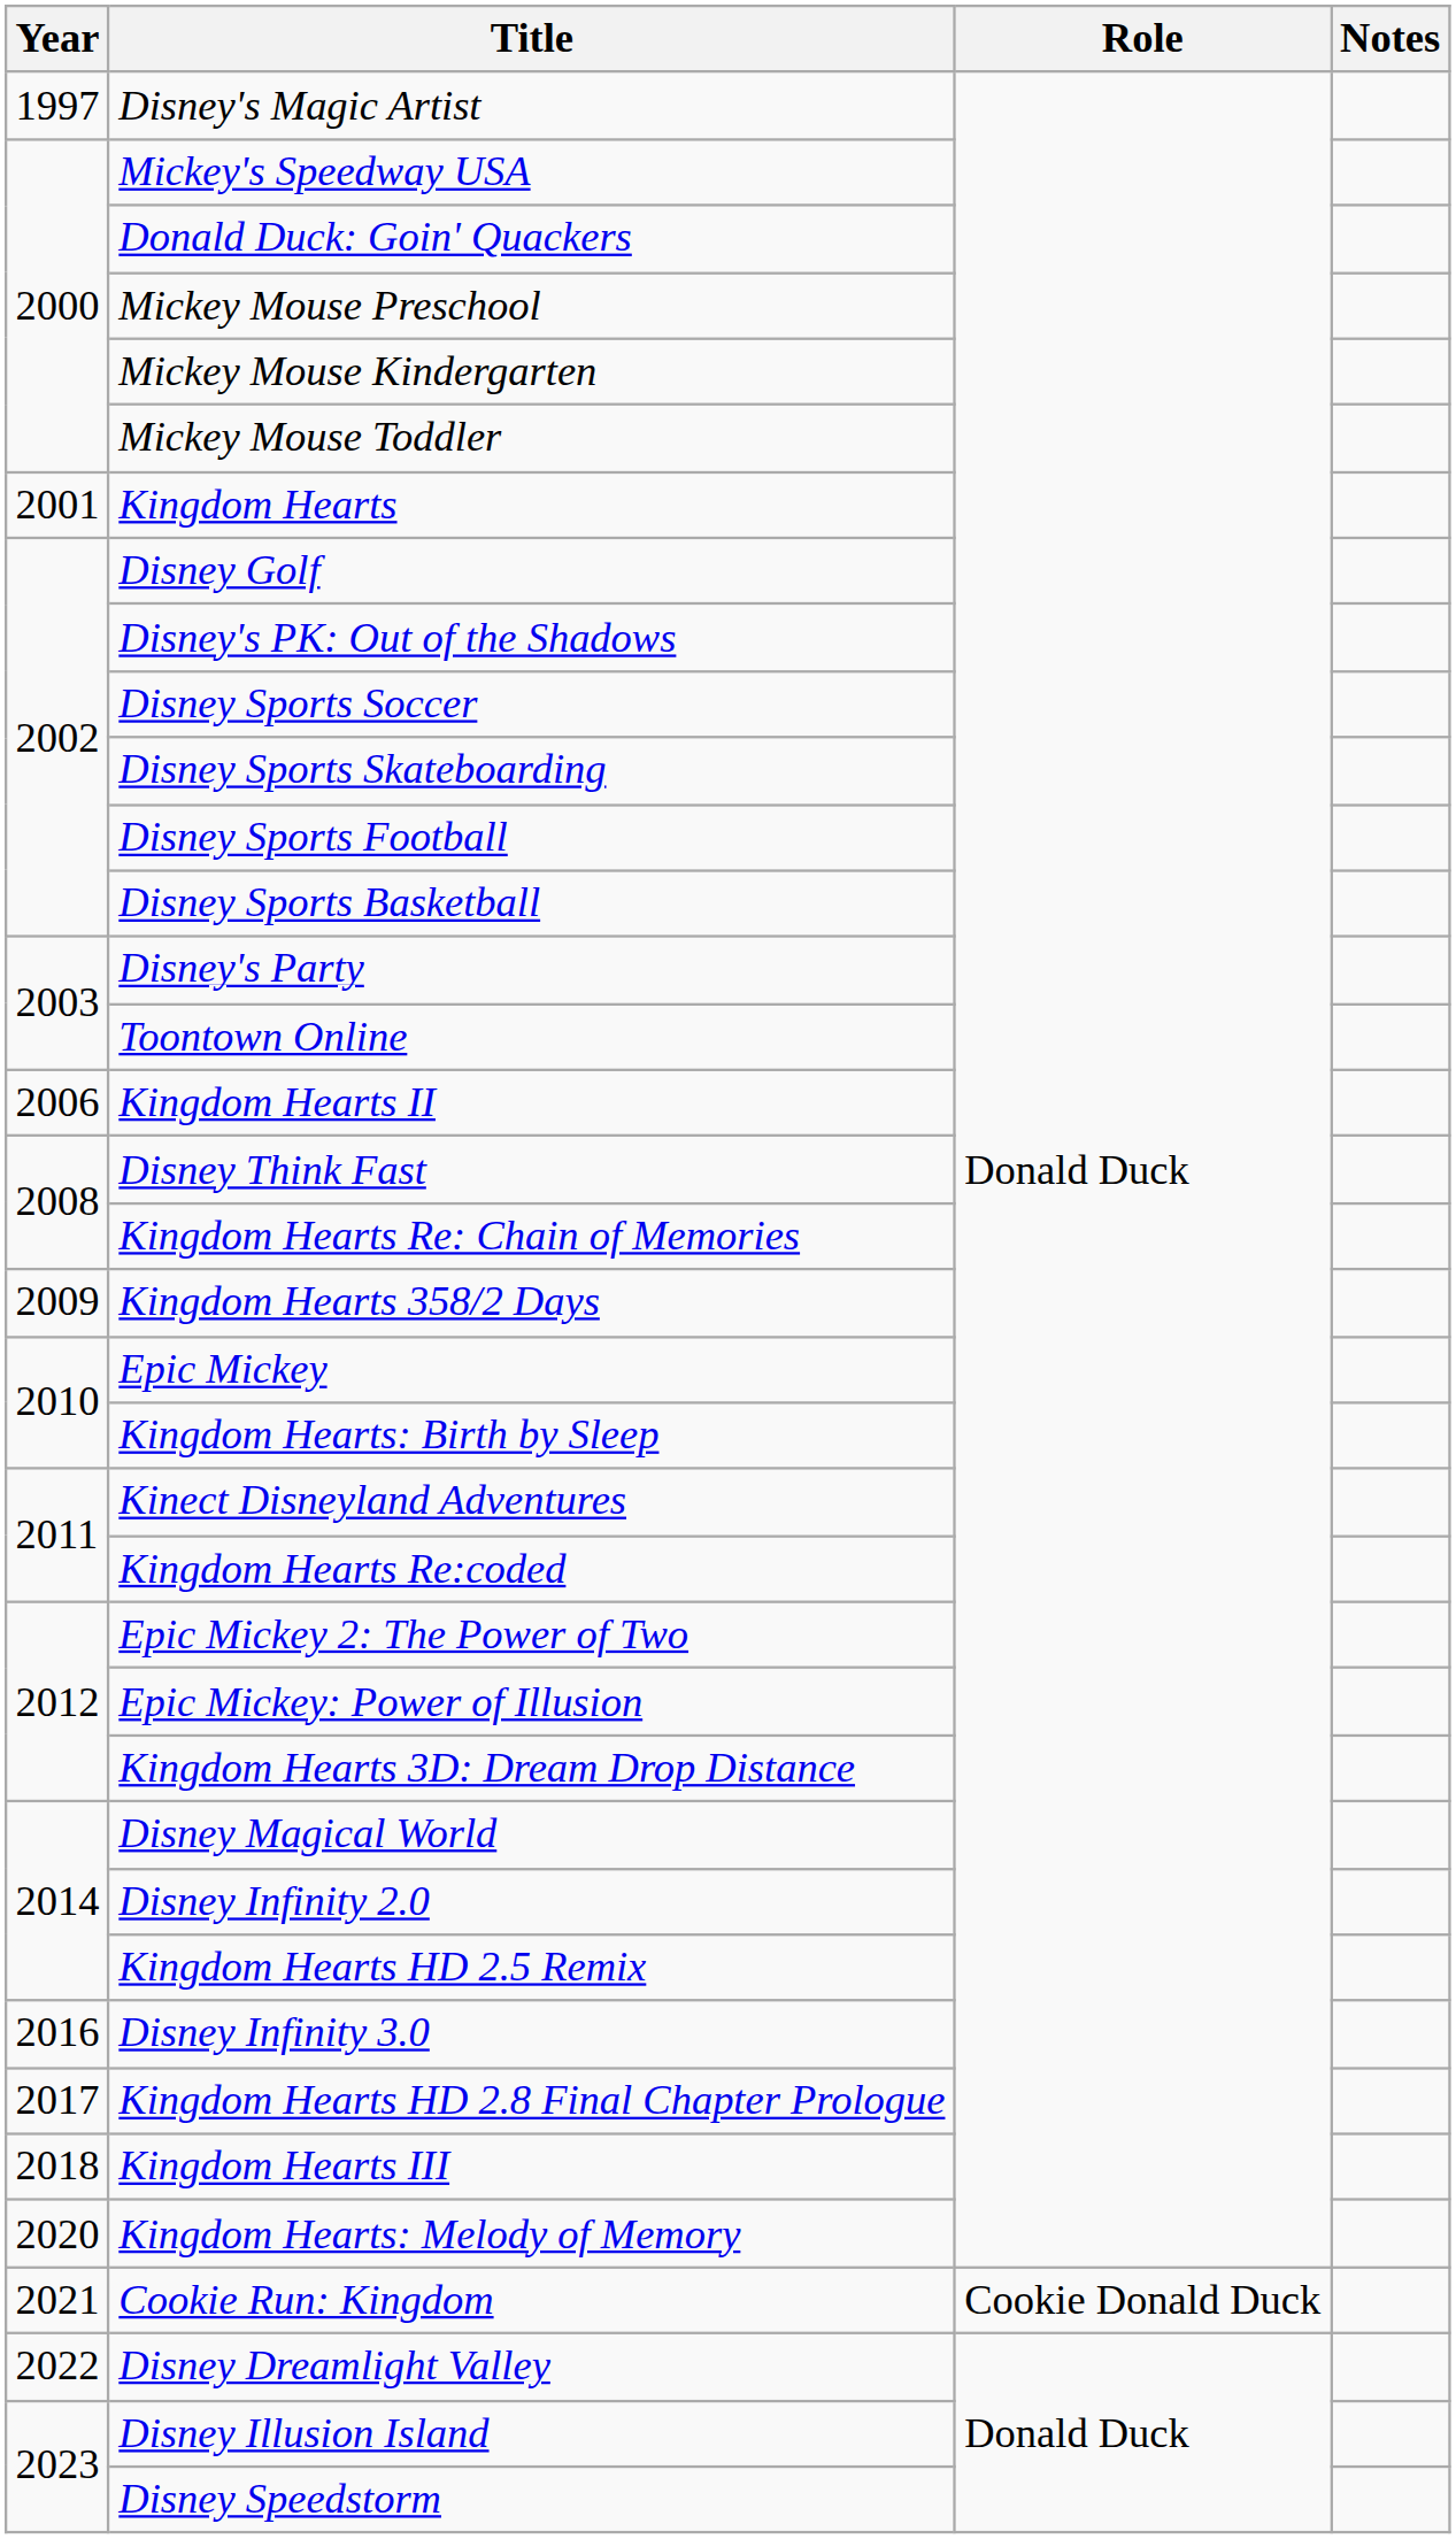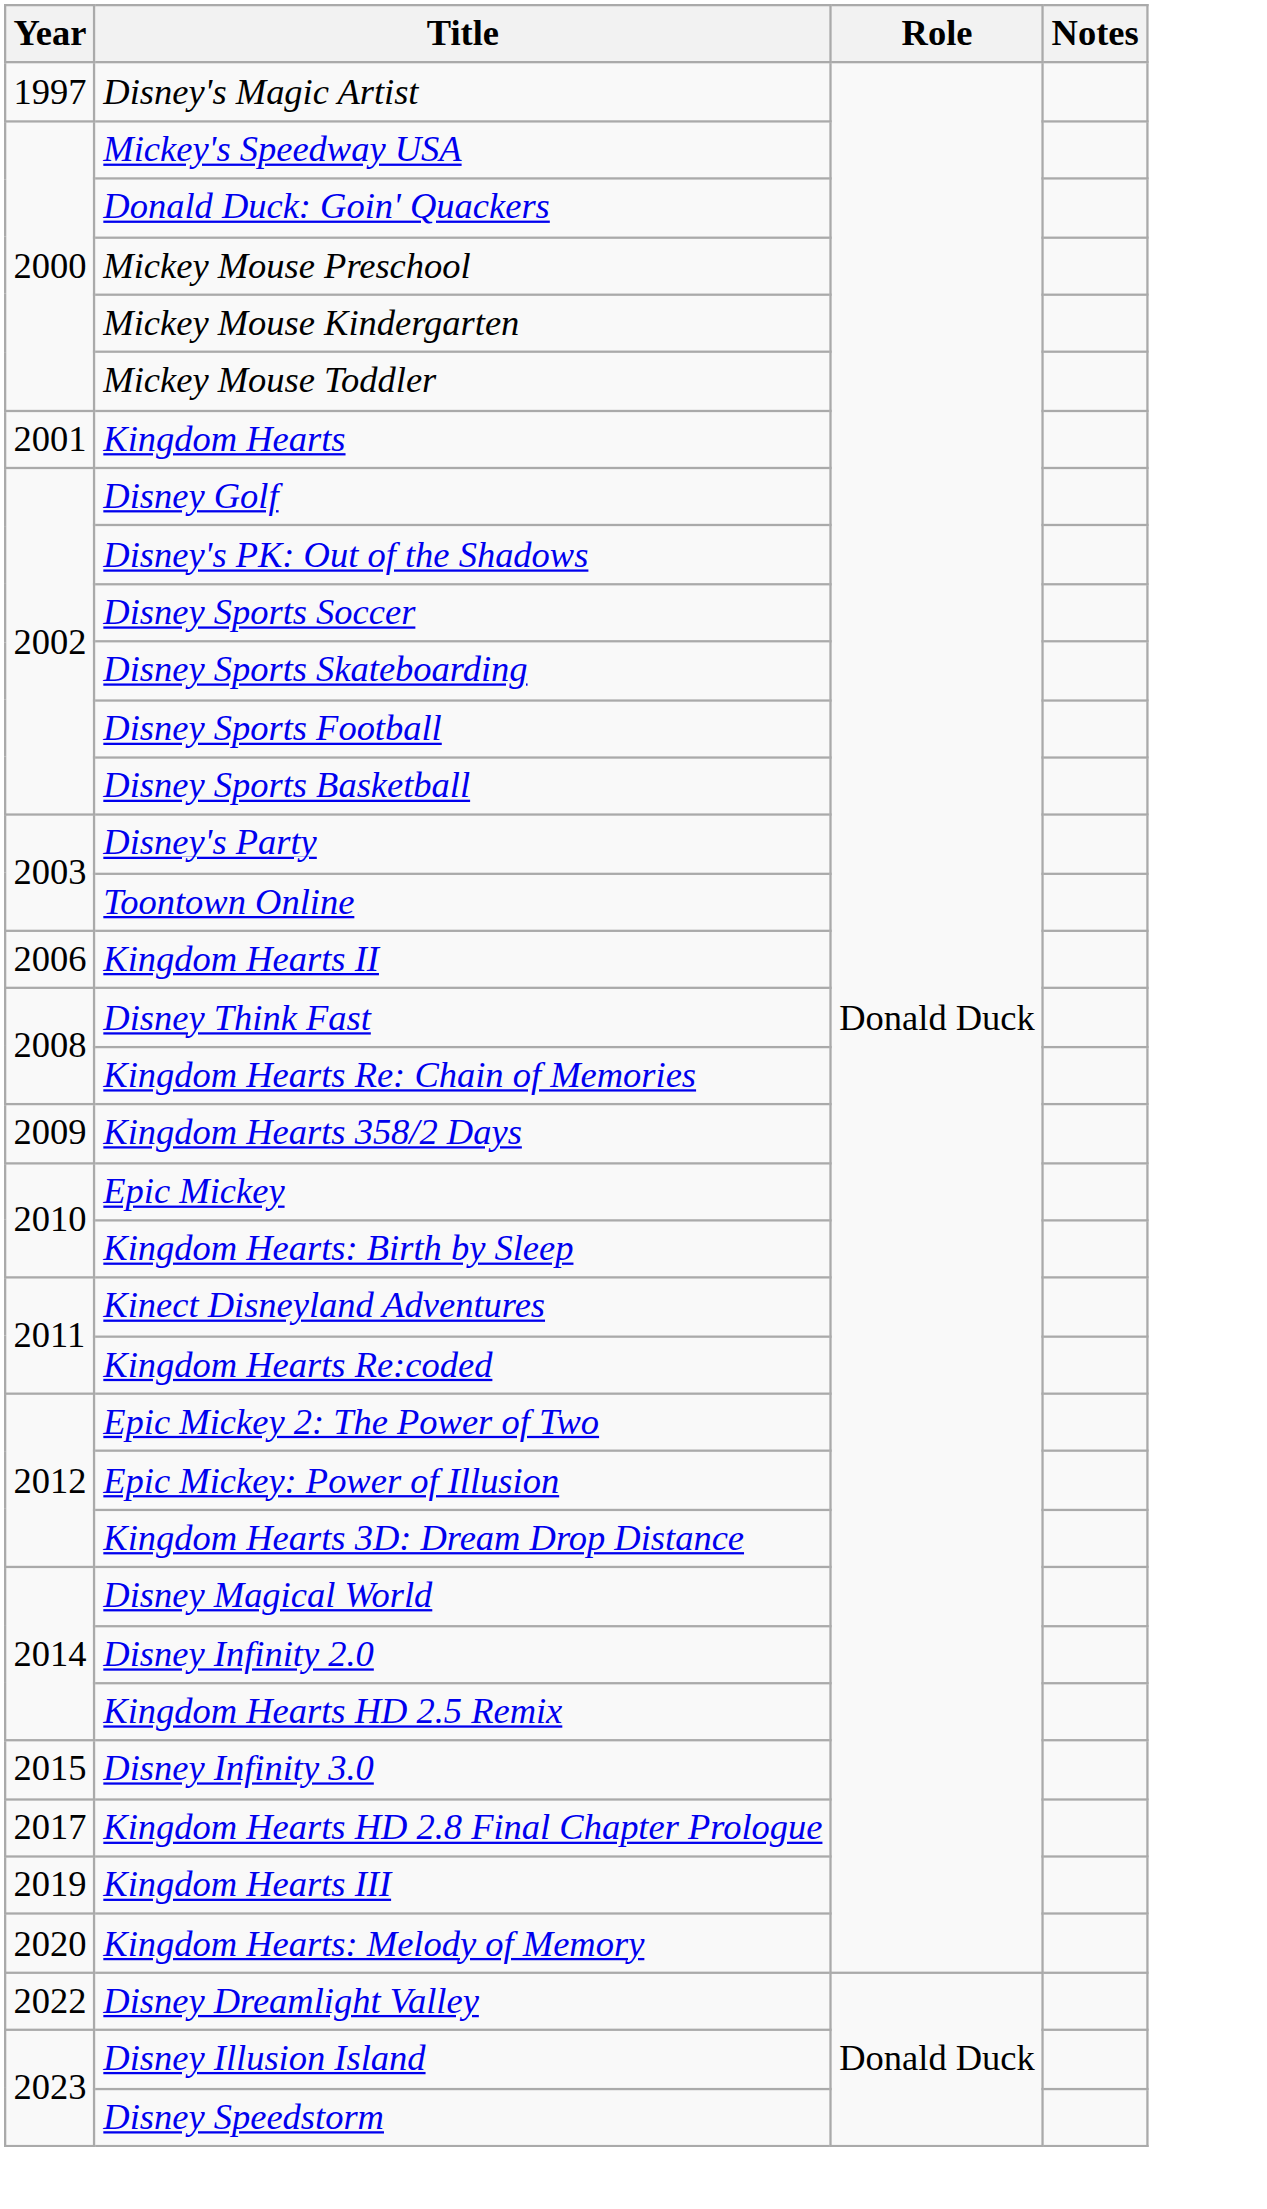 <table class = "wikitable sortable">
 <tr>
 <th>Year</th>
 <th>Title</th>
 <th>Role</th>
 <th>Notes</th>
 </tr>
 <tr>
 <td>1997</td>
 <td><em>Disney's Magic Artist</em></td>
 <td rowspan="33">Donald Duck</td>
 <td></td>
 </tr>
 <tr>
 <td rowspan="5">2000</td>
 <td><em><a href='#'>Mickey's Speedway USA</a></em></td>
 <td></td>
 </tr>
 <tr>
 <td><em><a href='#'>Donald Duck: Goin' Quackers</a></em></td>
 <td></td>
 </tr>
 <tr>
 <td><em>Mickey Mouse Preschool</em></td>
 <td></td>
 </tr>
 <tr>
 <td><em>Mickey Mouse Kindergarten</em></td>
 <td></td>
 </tr>
 <tr>
 <td><em>Mickey Mouse Toddler</em></td>
 <td></td>
 </tr>
 <tr>
 <td>2001</td>
 <td><em><a href='#'>Kingdom Hearts</a></em></td>
 <td></td>
 </tr>
 <tr>
 <td rowspan="6">2002</td>
 <td><em><a href='#'>Disney Golf</a></em></td>
 <td></td>
 </tr>
 <tr>
 <td><em><a href='#'>Disney's PK: Out of the Shadows</a></em></td>
 <td></td>
 </tr>
 <tr>
 <td><em><a href='#'>Disney Sports Soccer</a></em></td>
 <td></td>
 </tr>
 <tr>
 <td><em><a href='#'>Disney Sports Skateboarding</a></em></td>
 <td></td>
 </tr>
 <tr>
 <td><em><a href='#'>Disney Sports Football</a></em></td>
 <td></td>
 </tr>
 <tr>
 <td><em><a href='#'>Disney Sports Basketball</a></em></td>
 <td></td>
 </tr>
 <tr>
 <td rowspan="2">2003</td>
 <td><em><a href='#'>Disney's Party</a></em></td>
 <td></td>
 </tr>
 <tr>
 <td><em><a href='#'>Toontown Online</a></em></td>
 <td></td>
 </tr>
 <tr>
 <td>2006</td>
 <td><em><a href='#'>Kingdom Hearts II</a></em></td>
 <td></td>
 </tr>
 <tr>
 <td rowspan="2">2008</td>
 <td><em><a href='#'>Disney Think Fast</a></em></td>
 <td></td>
 </tr>
 <tr>
 <td><em><a href='#'>Kingdom Hearts Re: Chain of Memories</a></em></td>
 <td></td>
 </tr>
 <tr>
 <td>2009</td>
 <td><em><a href='#'>Kingdom Hearts 358/2 Days</a></em></td>
 <td></td>
 </tr>
 <tr>
 <td rowspan="2">2010</td>
 <td><em><a href='#'>Epic Mickey</a></em></td>
 <td></td>
 </tr>
 <tr>
 <td><em><a href='#'>Kingdom Hearts: Birth by Sleep</a></em></td>
 <td></td>
 </tr>
 <tr>
 <td rowspan="2">2011</td>
 <td><em><a href='#'>Kinect Disneyland Adventures</a></em></td>
 <td></td>
 </tr>
 <tr>
 <td><em><a href='#'>Kingdom Hearts Re:coded</a></em></td>
 <td></td>
 </tr>
 <tr>
 <td rowspan="3">2012</td>
 <td><em><a href='#'>Epic Mickey 2: The Power of Two</a></em></td>
 <td></td>
 </tr>
 <tr>
 <td><em><a href='#'>Epic Mickey: Power of Illusion</a></em></td>
 <td></td>
 </tr>
 <tr>
 <td><em><a href='#'>Kingdom Hearts 3D: Dream Drop Distance</a></em></td>
 <td></td>
 </tr>
 <tr>
 <td rowspan="3">2014</td>
 <td><em><a href='#'>Disney Magical World</a></em></td>
 <td></td>
 </tr>
 <tr>
 <td><em><a href='#'>Disney Infinity 2.0</a></em></td>
 <td></td>
 </tr>
 <tr>
 <td><em><a href='#'>Kingdom Hearts HD 2.5 Remix</a></em></td>
 <td></td>
 </tr>
 <tr>
-<td>2016</td>
+<td>2015</td>
 <td><em><a href='#'>Disney Infinity 3.0</a></em></td>
 <td></td>
 </tr>
 <tr>
 <td>2017</td>
 <td><em><a href='#'>Kingdom Hearts HD 2.8 Final Chapter Prologue</a></em></td>
 <td></td>
 </tr>
 <tr>
-<td>2018</td>
+<td>2019</td>
 <td><em><a href='#'>Kingdom Hearts III</a></em></td>
 <td></td>
 </tr>
 <tr>
 <td>2020</td>
 <td><em><a href='#'>Kingdom Hearts: Melody of Memory</a></em></td>
-<td></td>
-</tr>
-<tr>
-<td>2021</td>
-<td><em><a href='#'>Cookie Run: Kingdom</a></em></td>
-<td>Cookie Donald Duck</td>
 <td></td>
 </tr>
 <tr>
 <td>2022</td>
 <td><em><a href='#'>Disney Dreamlight Valley</a></em></td>
 <td rowspan="3">Donald Duck</td>
 <td></td>
 </tr>
 <tr>
 <td rowspan="2">2023</td>
 <td><em><a href='#'>Disney Illusion Island</a></em></td>
 <td></td>
 </tr>
 <tr>
 <td><em><a href='#'>Disney Speedstorm</a></em></td>
 <td></td>
 </tr>
 </table>
